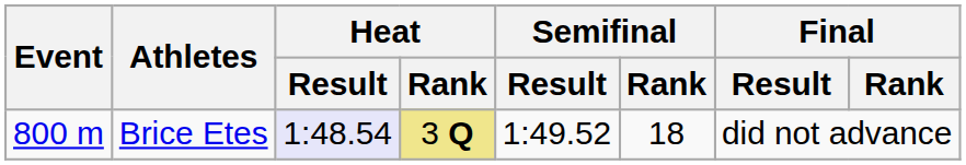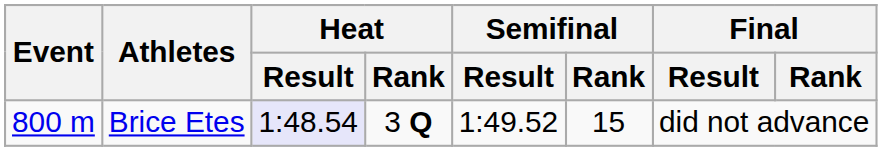 <table class="wikitable" border="1" style="font-size:90%">
 <tr>
 <th rowspan="2">Event</th>
 <th rowspan="2">Athletes</th>
 <th colspan="2">Heat</th>
 <th colspan="2">Semifinal</th>
 <th colspan="2">Final</th>
 </tr>
 <tr>
 <th>Result</th>
 <th>Rank</th>
 <th>Result</th>
 <th>Rank</th>
 <th>Result</th>
 <th>Rank</th>
 </tr>
 <tr>
 <td><a href='#'>800 m</a></td>
 <td><a href='#'>Brice Etes</a></td>
 <td align=center style="background: lavender;">1:48.54</td>
-<td align=center style="background: khaki;">3 <strong>Q</strong></td>
+<td align=center>3 <strong>Q</strong></td>
 <td align=center>1:49.52</td>
-<td align=center>18</td>
+<td align=center>15</td>
 <td align=center colspan="2">did not advance</td>
 </tr>
 </table>
